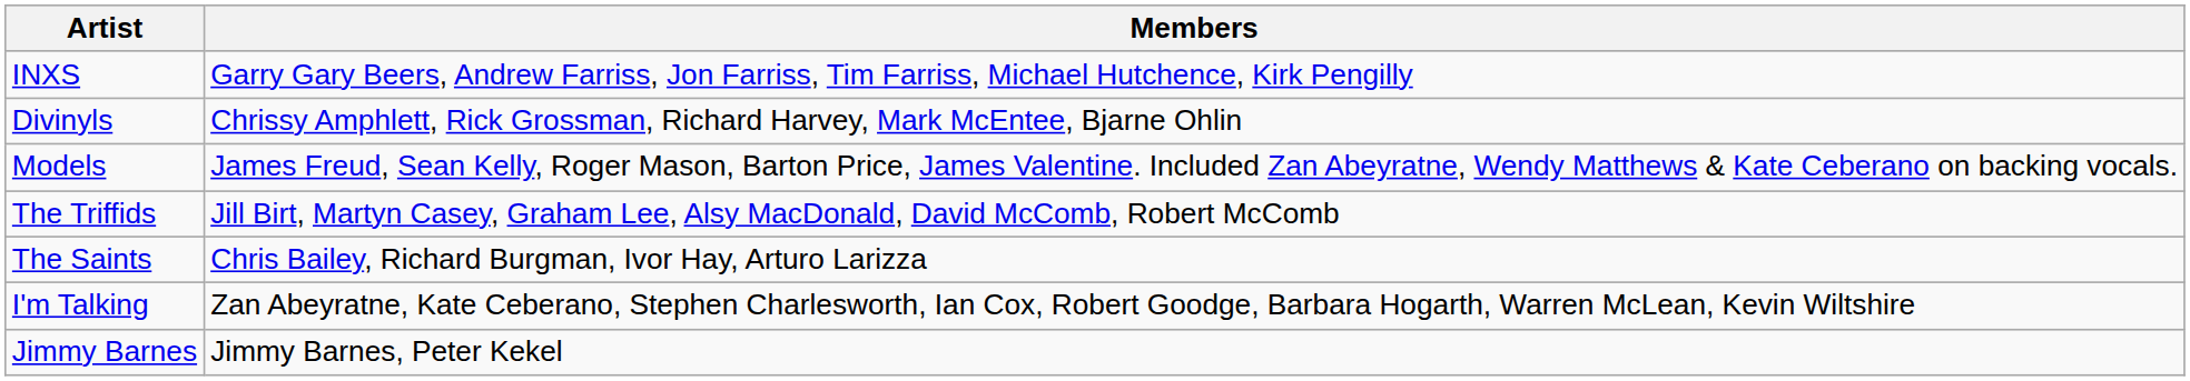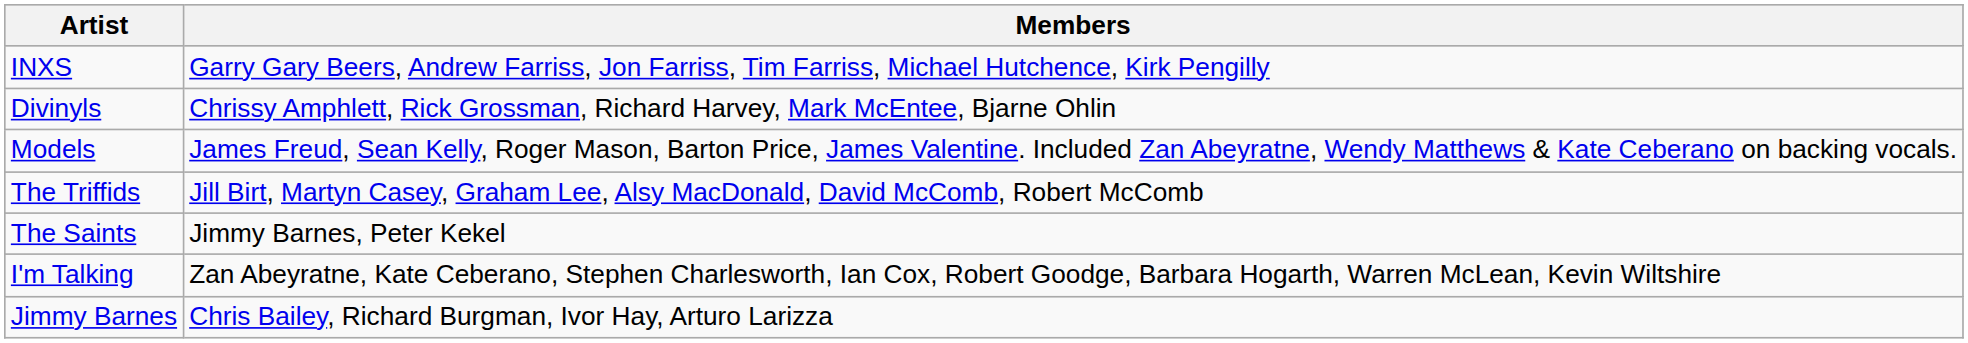 <table class="wikitable">
 <tr>
 <th>Artist</th>
 <th>Members</th>
 </tr>
 <tr>
 <td><a href='#'>INXS</a></td>
 <td><a href='#'>Garry Gary Beers</a>, <a href='#'>Andrew Farriss</a>, <a href='#'>Jon Farriss</a>, <a href='#'>Tim Farriss</a>, <a href='#'>Michael Hutchence</a>, <a href='#'>Kirk Pengilly</a></td>
 </tr>
 <tr>
 <td><a href='#'>Divinyls</a></td>
 <td><a href='#'>Chrissy Amphlett</a>, <a href='#'>Rick Grossman</a>, Richard Harvey, <a href='#'>Mark McEntee</a>, Bjarne Ohlin</td>
 </tr>
 <tr>
 <td><a href='#'>Models</a></td>
 <td><a href='#'>James Freud</a>, <a href='#'>Sean Kelly</a>, Roger Mason, Barton Price, <a href='#'>James Valentine</a>. Included <a href='#'>Zan Abeyratne</a>, <a href='#'>Wendy Matthews</a> & <a href='#'>Kate Ceberano</a> on backing vocals.</td>
 </tr>
 <tr>
 <td><a href='#'>The Triffids</a></td>
 <td><a href='#'>Jill Birt</a>, <a href='#'>Martyn Casey</a>, <a href='#'>Graham Lee</a>, <a href='#'>Alsy MacDonald</a>, <a href='#'>David McComb</a>, Robert McComb</td>
 </tr>
 <tr>
 <td><a href='#'>The Saints</a></td>
-<td><a href='#'>Chris Bailey</a>, Richard Burgman, Ivor Hay, Arturo Larizza</td>
+<td>Jimmy Barnes, Peter Kekel</td>
 </tr>
 <tr>
 <td><a href='#'>I'm Talking</a></td>
 <td>Zan Abeyratne, Kate Ceberano, Stephen Charlesworth, Ian Cox, Robert Goodge, Barbara Hogarth, Warren McLean, Kevin Wiltshire</td>
 </tr>
 <tr>
 <td><a href='#'>Jimmy Barnes</a></td>
-<td>Jimmy Barnes, Peter Kekel</td>
+<td><a href='#'>Chris Bailey</a>, Richard Burgman, Ivor Hay, Arturo Larizza</td>
 </tr>
 </table>
